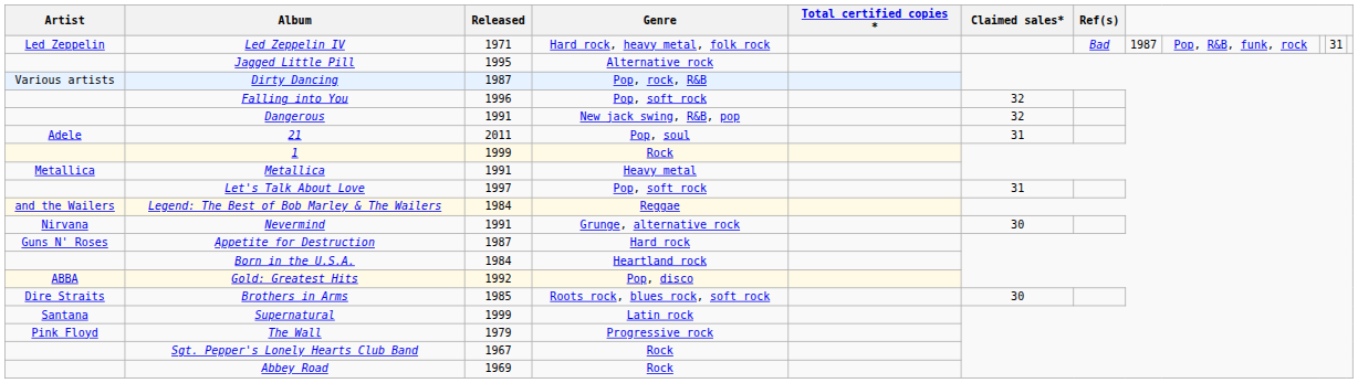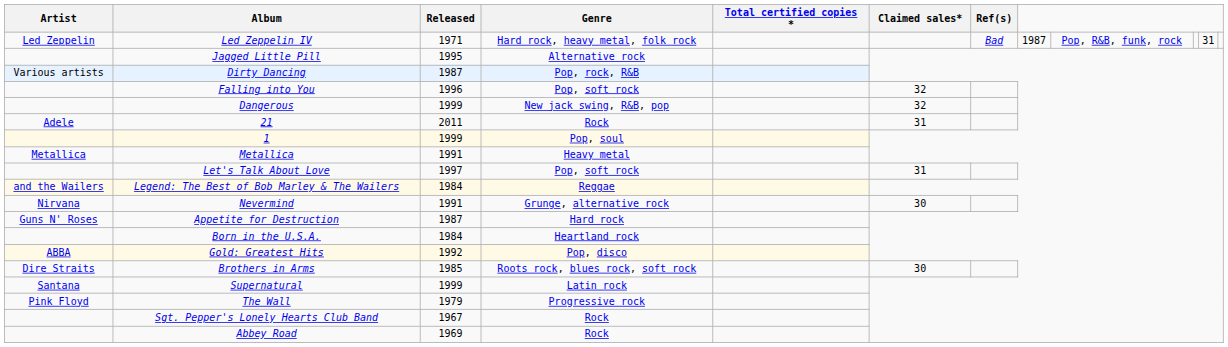 <table class="wikitable sortable" style="width:100%; text-align: center">
 <tr style="background:#e8e8e8;">
 <th scope="col">Artist</th>
 <th scope="col">Album</th>
 <th scope="col">Released</th>
 <th scope="col">Genre</th>
 <th scope="col"><a href='#'>Total certified copies</a><br><small></small>*</th>
 <th scope="col">Claimed sales*</th>
 <th scope="col" class="unsortable">Ref(s)</th>
 </tr>
 <tr>
 <td><a href='#'>Led Zeppelin</a></td>
 <td><em><a href='#'>Led Zeppelin IV</a></em></td>
 <td>1971</td>
 <td><a href='#'>Hard rock</a>, <a href='#'>heavy metal</a>, <a href='#'>folk rock</a></td>
 <td><br></td>
 <td></td>
 <td><em><a href='#'>Bad</a></em></td>
 <td>1987</td>
 <td><a href='#'>Pop</a>, <a href='#'>R&B</a>, <a href='#'>funk</a>, <a href='#'>rock</a></td>
 <td></td>
 <td>31</td>
 <td></td>
 </tr>
 <tr>
 <td></td>
 <td><em><a href='#'>Jagged Little Pill</a></em></td>
 <td>1995</td>
 <td><a href='#'>Alternative rock</a></td>
 <td><br></td>
 </tr>
 <tr style="background:#E6F2FF">
 <td>Various artists</td>
 <td><em><a href='#'>Dirty Dancing</a></em></td>
 <td>1987</td>
 <td><a href='#'>Pop</a>, <a href='#'>rock</a>, <a href='#'>R&B</a></td>
 <td><br></td>
 </tr>
 <tr>
 <td></td>
 <td><em><a href='#'>Falling into You</a></em></td>
 <td>1996</td>
 <td><a href='#'>Pop</a>, <a href='#'>soft rock</a></td>
 <td><br></td>
 <td>32</td>
 <td></td>
 </tr>
 <tr>
 <td></td>
 <td><em><a href='#'>Dangerous</a></em></td>
-<td>1991</td>
+<td>1999</td>
 <td><a href='#'>New jack swing</a>, <a href='#'>R&B</a>, <a href='#'>pop</a></td>
 <td><br></td>
 <td>32</td>
 <td></td>
 </tr>
 <tr>
 <td><a href='#'>Adele</a></td>
 <td><em><a href='#'>21</a></em></td>
 <td>2011</td>
-<td><a href='#'>Pop</a>, <a href='#'>soul</a></td>
+<td><a href='#'>Rock</a></td>
 <td><br></td>
 <td>31</td>
 <td></td>
 </tr>
 <tr style="background:#FFFAE6;">
 <td></td>
 <td><em><a href='#'>1</a></em></td>
 <td>1999</td>
-<td><a href='#'>Rock</a></td>
+<td><a href='#'>Pop</a>, <a href='#'>soul</a></td>
 <td><br></td>
 </tr>
 <tr>
 <td><a href='#'>Metallica</a></td>
 <td><em><a href='#'>Metallica</a></em></td>
 <td>1991</td>
 <td><a href='#'>Heavy metal</a></td>
 <td><br></td>
 </tr>
 <tr>
 <td></td>
 <td><em><a href='#'>Let's Talk About Love</a></em></td>
 <td>1997</td>
 <td><a href='#'>Pop</a>, <a href='#'>soft rock</a></td>
 <td><br></td>
 <td>31</td>
 <td></td>
 </tr>
 <tr style="background:#FFFAE6;">
 <td> <a href='#'>and the Wailers</a></td>
 <td><em><a href='#'>Legend: The Best of Bob Marley & The Wailers</a></em></td>
 <td>1984</td>
 <td><a href='#'>Reggae</a></td>
 <td><br></td>
 </tr>
 <tr>
 <td><a href='#'>Nirvana</a></td>
 <td><em><a href='#'>Nevermind</a></em></td>
 <td>1991</td>
 <td><a href='#'>Grunge</a>, <a href='#'>alternative rock</a></td>
 <td><br></td>
 <td>30</td>
 <td></td>
 </tr>
 <tr>
 <td><a href='#'>Guns N' Roses</a></td>
 <td><em><a href='#'>Appetite for Destruction</a></em></td>
 <td>1987</td>
 <td><a href='#'>Hard rock</a></td>
 <td><br></td>
 </tr>
 <tr>
 <td></td>
 <td><em><a href='#'>Born in the U.S.A.</a></em></td>
 <td>1984</td>
 <td><a href='#'>Heartland rock</a></td>
 <td><br></td>
 </tr>
 <tr style="background:#FFFAE6;">
 <td><a href='#'>ABBA</a></td>
 <td><em><a href='#'>Gold: Greatest Hits</a></em></td>
 <td>1992</td>
 <td><a href='#'>Pop</a>, <a href='#'>disco</a></td>
 <td><br></td>
 </tr>
 <tr>
 <td><a href='#'>Dire Straits</a></td>
 <td><em><a href='#'>Brothers in Arms</a></em></td>
 <td>1985</td>
 <td><a href='#'>Roots rock</a>, <a href='#'>blues rock</a>, <a href='#'>soft rock</a></td>
 <td><br></td>
 <td>30</td>
 <td></td>
 </tr>
 <tr>
 <td><a href='#'>Santana</a></td>
 <td><em><a href='#'>Supernatural</a></em></td>
 <td>1999</td>
 <td><a href='#'>Latin rock</a></td>
 <td><br></td>
 </tr>
 <tr>
 <td><a href='#'>Pink Floyd</a></td>
 <td><em><a href='#'>The Wall</a></em></td>
 <td>1979</td>
 <td><a href='#'>Progressive rock</a></td>
 <td><br></td>
 </tr>
 <tr>
 <td></td>
 <td><em><a href='#'>Sgt. Pepper's Lonely Hearts Club Band</a></em></td>
 <td>1967</td>
 <td><a href='#'>Rock</a></td>
 <td><br></td>
 </tr>
 <tr>
 <td></td>
 <td><em><a href='#'>Abbey Road</a></em></td>
 <td>1969</td>
 <td><a href='#'>Rock</a></td>
 <td><br></td>
 </tr>
 </table>
